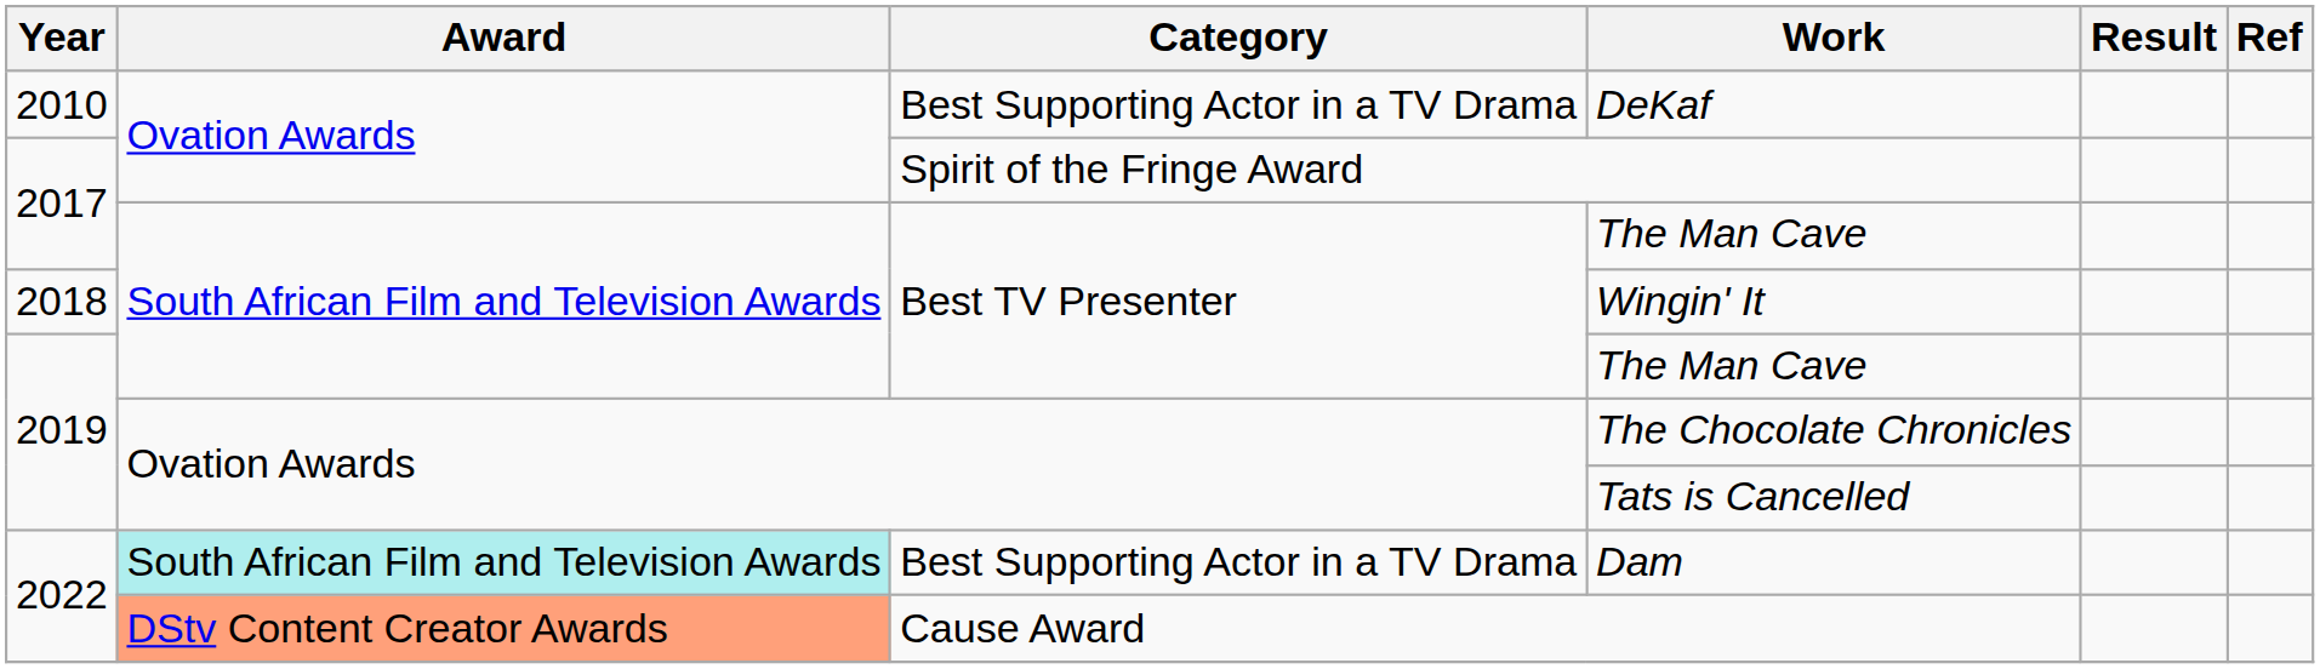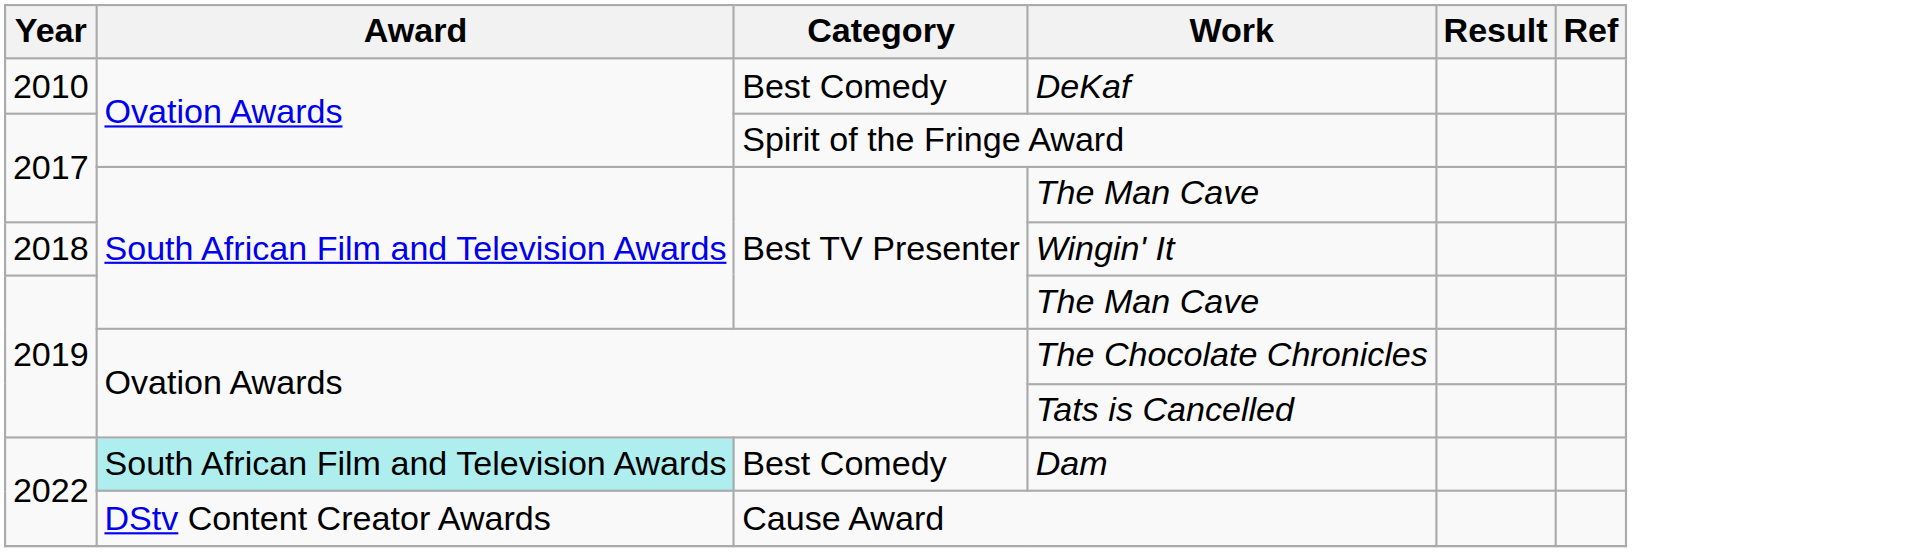 <table class="wikitable plainrowheaders">
 <tr>
 <th>Year</th>
 <th>Award</th>
 <th>Category</th>
 <th>Work</th>
 <th>Result</th>
 <th>Ref</th>
 </tr>
 <tr>
 <td>2010</td>
 <td rowspan="2"><a href='#'>Ovation Awards</a></td>
-<td>Best Supporting Actor in a TV Drama</td>
+<td>Best Comedy</td>
 <td><em>DeKaf</em></td>
 <td></td>
 <td></td>
 </tr>
 <tr>
 <td rowspan="2">2017</td>
 <td colspan="2">Spirit of the Fringe Award</td>
 <td></td>
 <td></td>
 </tr>
 <tr>
 <td rowspan="3"><a href='#'>South African Film and Television Awards</a></td>
 <td rowspan="3">Best TV Presenter</td>
 <td><em>The Man Cave</em></td>
 <td></td>
 <td></td>
 </tr>
 <tr>
 <td>2018</td>
 <td><em>Wingin' It</em></td>
 <td></td>
 <td></td>
 </tr>
 <tr>
 <td rowspan="3">2019</td>
 <td><em>The Man Cave</em></td>
 <td></td>
 <td></td>
 </tr>
 <tr>
 <td rowspan="2" colspan="2">Ovation Awards</td>
 <td><em>The Chocolate Chronicles</em></td>
 <td></td>
 <td></td>
 </tr>
 <tr>
 <td><em>Tats is Cancelled</em></td>
 <td></td>
 <td></td>
 </tr>
 <tr>
 <td rowspan="2">2022</td>
 <td style="background: paleturquoise;">South African Film and Television Awards</td>
-<td>Best Supporting Actor in a TV Drama</td>
+<td>Best Comedy</td>
 <td><em>Dam</em></td>
 <td></td>
 <td></td>
 </tr>
 <tr>
-<td style="background: lightsalmon;"><a href='#'>DStv</a> Content Creator Awards</td>
+<td><a href='#'>DStv</a> Content Creator Awards</td>
 <td colspan="2">Cause Award</td>
 <td></td>
 <td></td>
 </tr>
 <tr>
 </tr>
 </table>
